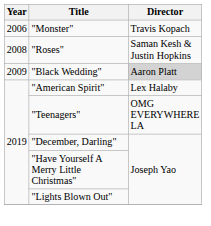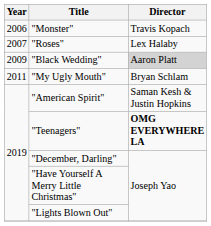 <table class="wikitable">
 <tr>
 <th width=10>Year</th>
 <th width=150>Title</th>
 <th width=100>Director</th>
 </tr>
 <tr>
 <td>2006</td>
 <td>"Monster"</td>
 <td>Travis Kopach</td>
 </tr>
 <tr>
-<td>2008</td>
+<td>2007</td>
 <td>"Roses"</td>
-<td>Saman Kesh & Justin Hopkins</td>
+<td>Lex Halaby</td>
 </tr>
 <tr>
 <td>2009</td>
 <td>"Black Wedding"</td>
 <td style="background: lightgrey;">Aaron Platt</td>
 </tr>
 <tr>
+<td>2011</td>
+<td>"My Ugly Mouth"</td>
+<td>Bryan Schlam</td>
+</tr>
+<tr>
 <td rowspan="5">2019</td>
 <td>"American Spirit"</td>
-<td>Lex Halaby</td>
+<td>Saman Kesh & Justin Hopkins</td>
 </tr>
 <tr>
 <td>"Teenagers"</td>
-<td>OMG EVERYWHERE LA</td>
+<td><strong>OMG EVERYWHERE LA</strong></td>
 </tr>
 <tr>
 <td>"December, Darling"</td>
 <td rowspan="3">Joseph Yao</td>
 </tr>
 <tr>
 <td>"Have Yourself A Merry Little Christmas"</td>
 </tr>
 <tr>
 <td>"Lights Blown Out"</td>
 </tr>
 <tr>
 </tr>
 </table>
